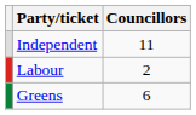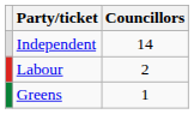 <table class="wikitable">
 <tr>
 <th></th>
 <th>Party/ticket</th>
 <th>Councillors</th>
 </tr>
 <tr>
 <td style="background:#DDDDDD"></td>
 <td><a href='#'>Independent</a></td>
-<td style="text-align: center;">11</td>
+<td style="text-align: center;">14</td>
 </tr>
 <tr>
 <td style="background:#DC241f"></td>
 <td><a href='#'>Labour</a></td>
 <td style="text-align: center;">2</td>
 </tr>
 <tr>
 <td style="background:#098137"></td>
 <td><a href='#'>Greens</a></td>
-<td style="text-align: center;">6</td>
+<td style="text-align: center;">1</td>
 </tr>
 </table>
